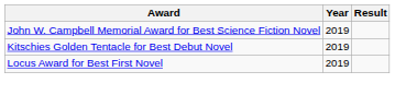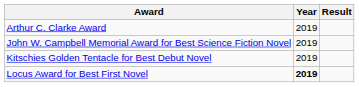 <table class="wikitable sortable">
 <tr>
 <th>Award</th>
 <th>Year</th>
 <th>Result</th>
+</tr>
+<tr>
+<td><a href='#'>Arthur C. Clarke Award</a></td>
+<td>2019</td>
+<td></td>
 </tr>
 <tr>
 <td><a href='#'>John W. Campbell Memorial Award for Best Science Fiction Novel</a></td>
 <td>2019</td>
 <td></td>
 </tr>
 <tr>
 <td><a href='#'>Kitschies Golden Tentacle for Best Debut Novel</a></td>
 <td>2019</td>
 <td></td>
 </tr>
 <tr>
 <td><a href='#'>Locus Award for Best First Novel</a></td>
-<td>2019</td>
+<td><strong>2019</strong></td>
 <td></td>
 </tr>
 </table>
